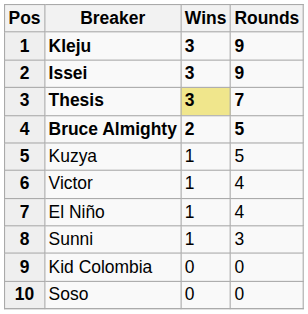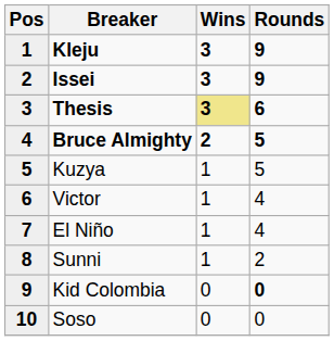 <table class="wikitable">
 <tr>
 <th>Pos</th>
 <th>Breaker</th>
 <th>Wins</th>
 <th>Rounds</th>
 </tr>
 <tr>
 <th scope="row" style="background:#efefef;">1</th>
 <td> <strong>Kleju</strong></td>
 <td><strong>3</strong></td>
 <td><strong>9</strong></td>
 </tr>
 <tr>
 <th scope="row" style="background:#efefef;">2</th>
 <td> <strong>Issei</strong></td>
 <td><strong>3</strong></td>
 <td><strong>9</strong></td>
 </tr>
 <tr>
 <th scope="row" style="background:#efefef;">3</th>
 <td> <strong>Thesis</strong></td>
 <td style="background: khaki;"><strong>3</strong></td>
-<td><strong>7</strong></td>
+<td><strong>6</strong></td>
 </tr>
 <tr>
 <th scope="row" style="background:#efefef;">4</th>
 <td> <strong>Bruce Almighty</strong></td>
 <td><strong>2</strong></td>
 <td><strong>5</strong></td>
 </tr>
 <tr>
 <th scope="row" style="background:#efefef;">5</th>
 <td> Kuzya</td>
 <td>1</td>
 <td>5</td>
 </tr>
 <tr>
 <th scope="row" style="background:#efefef;">6</th>
 <td> Victor</td>
 <td>1</td>
 <td>4</td>
 </tr>
 <tr>
 <th scope="row" style="background:#efefef;">7</th>
 <td> El Niño</td>
 <td>1</td>
 <td>4</td>
 </tr>
 <tr>
 <th scope="row" style="background:#efefef;">8</th>
 <td> Sunni</td>
 <td>1</td>
-<td>3</td>
+<td>2</td>
 </tr>
 <tr>
 <th scope="row" style="background:#efefef;">9</th>
 <td> Kid Colombia</td>
 <td>0</td>
-<td>0</td>
+<td><strong>0</strong></td>
 </tr>
 <tr>
 <th scope="row" style="background:#efefef;">10</th>
 <td> Soso</td>
 <td>0</td>
 <td>0</td>
 </tr>
 <tr>
 </tr>
 </table>
